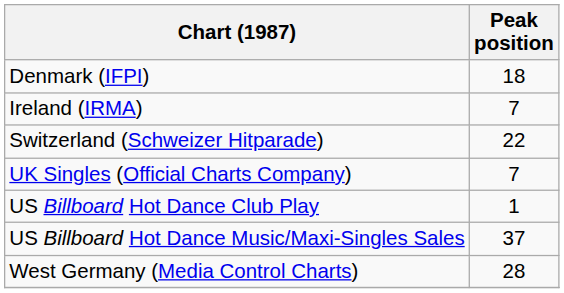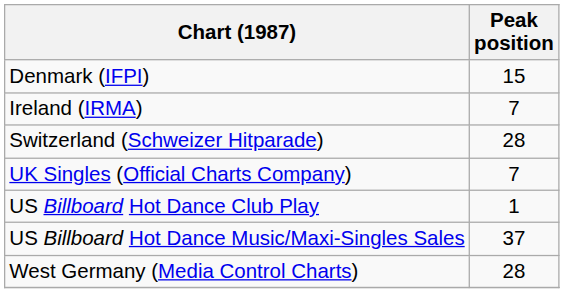 <table class="wikitable sortable">
 <tr>
 <th>Chart (1987)</th>
 <th>Peak<br>position</th>
 </tr>
 <tr>
 <td align="left">Denmark (<a href='#'>IFPI</a>)</td>
-<td style="text-align:center;">18</td>
+<td style="text-align:center;">15</td>
 </tr>
 <tr>
 <td align="left">Ireland (<a href='#'>IRMA</a>)</td>
 <td style="text-align:center;">7</td>
 </tr>
 <tr>
 <td align="left">Switzerland (<a href='#'>Schweizer Hitparade</a>)</td>
-<td style="text-align:center;">22</td>
+<td style="text-align:center;">28</td>
 </tr>
 <tr>
 <td align="left"><a href='#'>UK Singles</a> (<a href='#'>Official Charts Company</a>)</td>
 <td style="text-align:center;">7</td>
 </tr>
 <tr>
 <td align="left">US <em><a href='#'>Billboard</a></em> <a href='#'>Hot Dance Club Play</a></td>
 <td style="text-align:center;">1</td>
 </tr>
 <tr>
 <td align="left">US <em>Billboard</em> <a href='#'>Hot Dance Music/Maxi-Singles Sales</a></td>
 <td style="text-align:center;">37</td>
 </tr>
 <tr>
 <td align="left">West Germany (<a href='#'>Media Control Charts</a>)</td>
 <td style="text-align:center;">28</td>
 </tr>
 <tr>
 </tr>
 </table>
